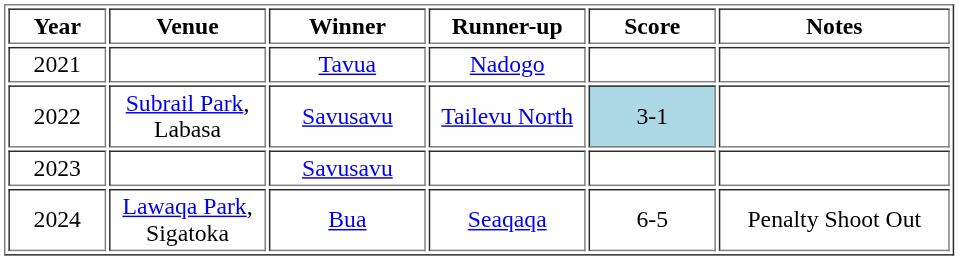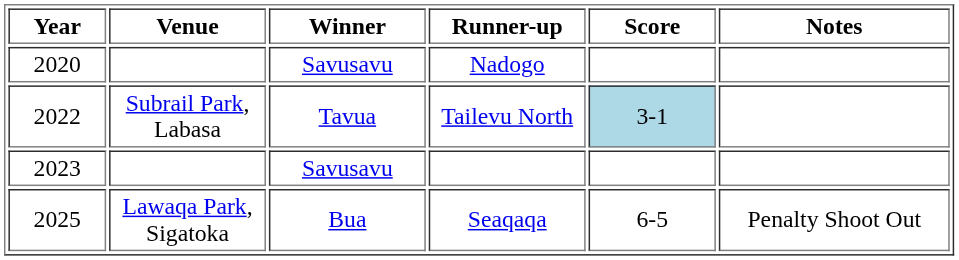 <table border ="1" cellpadding ="2">
 <tr ---- align="center">
 <th Width="60">Year</th>
 <th Width="100">Venue</th>
 <th Width="100">Winner</th>
 <th Width="100">Runner-up</th>
 <th Width="80">Score</th>
 <th Width="150">Notes</th>
 </tr>
 <tr ---- align="center">
-<td>2021</td>
+<td>2020</td>
 <td></td>
-<td><a href='#'>Tavua</a></td>
+<td><a href='#'>Savusavu</a></td>
 <td><a href='#'>Nadogo</a></td>
 <td></td>
 <td></td>
 </tr>
 <tr ---- align="center">
 <td>2022</td>
 <td><a href='#'>Subrail Park</a>, Labasa</td>
-<td><a href='#'>Savusavu</a></td>
+<td><a href='#'>Tavua</a></td>
 <td><a href='#'>Tailevu North</a></td>
 <td style="background: lightblue;">3-1</td>
 <td></td>
 </tr>
 <tr ---- align="center">
 <td>2023</td>
 <td></td>
 <td><a href='#'>Savusavu</a></td>
 <td></td>
 <td></td>
 <td></td>
 </tr>
 <tr ---- align="center">
-<td>2024</td>
+<td>2025</td>
 <td><a href='#'>Lawaqa Park</a>, Sigatoka</td>
 <td><a href='#'>Bua</a></td>
 <td><a href='#'>Seaqaqa</a></td>
 <td>6-5</td>
 <td>Penalty Shoot Out</td>
 </tr>
 </table>
